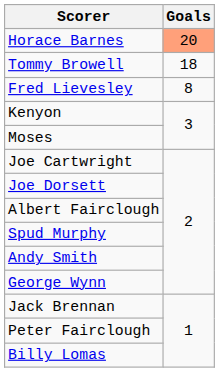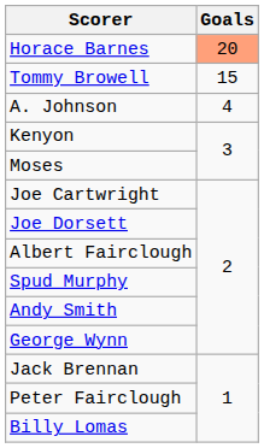 <table class="wikitable">
 <tr>
 <th>Scorer</th>
 <th>Goals</th>
 </tr>
 <tr>
 <td> <a href='#'>Horace Barnes</a></td>
 <td align=center style="background: lightsalmon;">20</td>
 </tr>
 <tr>
 <td> <a href='#'>Tommy Browell</a></td>
-<td align=center>18</td>
+<td align=center>15</td>
 </tr>
 <tr>
-<td> <a href='#'>Fred Lievesley</a></td>
-<td align=center>8</td>
+<td>A. Johnson</td>
+<td align=center>4</td>
 </tr>
 <tr>
 <td>Kenyon</td>
 <td rowspan="2" align=center>3</td>
 </tr>
 <tr>
 <td>Moses</td>
 </tr>
 <tr>
 <td>Joe Cartwright</td>
 <td rowspan="6" align=center>2</td>
 </tr>
 <tr>
 <td> <a href='#'>Joe Dorsett</a></td>
 </tr>
 <tr>
 <td>Albert Fairclough</td>
 </tr>
 <tr>
 <td> <a href='#'>Spud Murphy</a></td>
 </tr>
 <tr>
 <td> <a href='#'>Andy Smith</a></td>
 </tr>
 <tr>
 <td> <a href='#'>George Wynn</a></td>
 </tr>
 <tr>
 <td>Jack Brennan</td>
 <td rowspan="3" align=center>1</td>
 </tr>
 <tr>
 <td>Peter Fairclough</td>
 </tr>
 <tr>
 <td> <a href='#'>Billy Lomas</a></td>
 </tr>
 </table>
